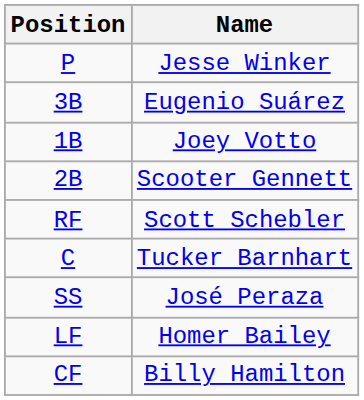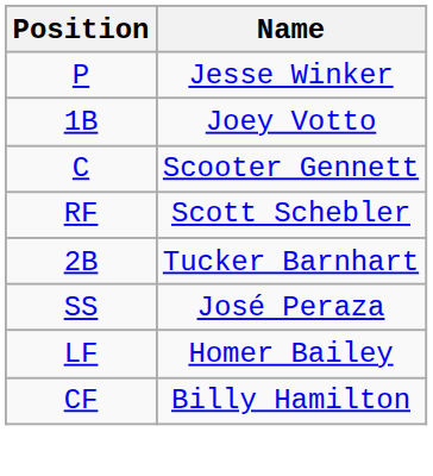 <table class="wikitable" style="text-align:left">
 <tr>
 <th>Position</th>
 <th>Name</th>
 </tr>
 <tr style="text-align: center;">
 <td><a href='#'>P</a></td>
 <td style="text-align: center;"><a href='#'>Jesse Winker</a></td>
 </tr>
 <tr style="text-align: center;">
-<td><a href='#'>3B</a></td>
-<td style="text-align: center;"><a href='#'>Eugenio Suárez</a></td>
-</tr>
-<tr style="text-align: center;">
 <td><a href='#'>1B</a></td>
 <td style="text-align: center;"><a href='#'>Joey Votto</a></td>
 </tr>
 <tr style="text-align: center;">
-<td><a href='#'>2B</a></td>
+<td><a href='#'>C</a></td>
 <td style="text-align: center;"><a href='#'>Scooter Gennett</a></td>
 </tr>
 <tr style="text-align: center;">
 <td><a href='#'>RF</a></td>
 <td style="text-align: center;"><a href='#'>Scott Schebler</a></td>
 </tr>
 <tr style="text-align: center;">
-<td><a href='#'>C</a></td>
+<td><a href='#'>2B</a></td>
 <td style="text-align: center;"><a href='#'>Tucker Barnhart</a></td>
 </tr>
 <tr style="text-align: center;">
 <td><a href='#'>SS</a></td>
 <td style="text-align: center;"><a href='#'>José Peraza</a></td>
 </tr>
 <tr style="text-align: center;">
 <td><a href='#'>LF</a></td>
 <td style="text-align: center;"><a href='#'>Homer Bailey</a></td>
 </tr>
 <tr style="text-align: center;">
 <td><a href='#'>CF</a></td>
 <td style="text-align: center;"><a href='#'>Billy Hamilton</a></td>
 </tr>
 </table>
